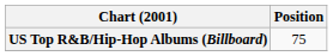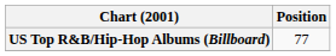 <table class="wikitable plainrowheaders" style="text-align:center">
 <tr>
 <th scope="col">Chart (2001)</th>
 <th scope="col">Position</th>
 </tr>
 <tr>
 <th scope="row">US Top R&B/Hip-Hop Albums (<em>Billboard</em>)</th>
-<td style="text-align:center;">75</td>
+<td style="text-align:center;">77</td>
 </tr>
 <tr>
 </tr>
 </table>
